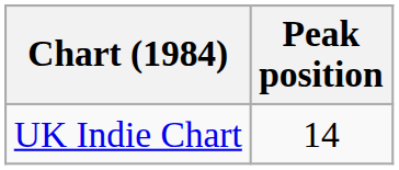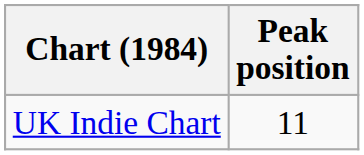 <table class="wikitable sortable">
 <tr>
 <th scope="col">Chart (1984)</th>
 <th scope="col">Peak<br>position</th>
 </tr>
 <tr>
 <td><a href='#'>UK Indie Chart</a></td>
-<td style="text-align:center;">14</td>
+<td style="text-align:center;">11</td>
 </tr>
 </table>
